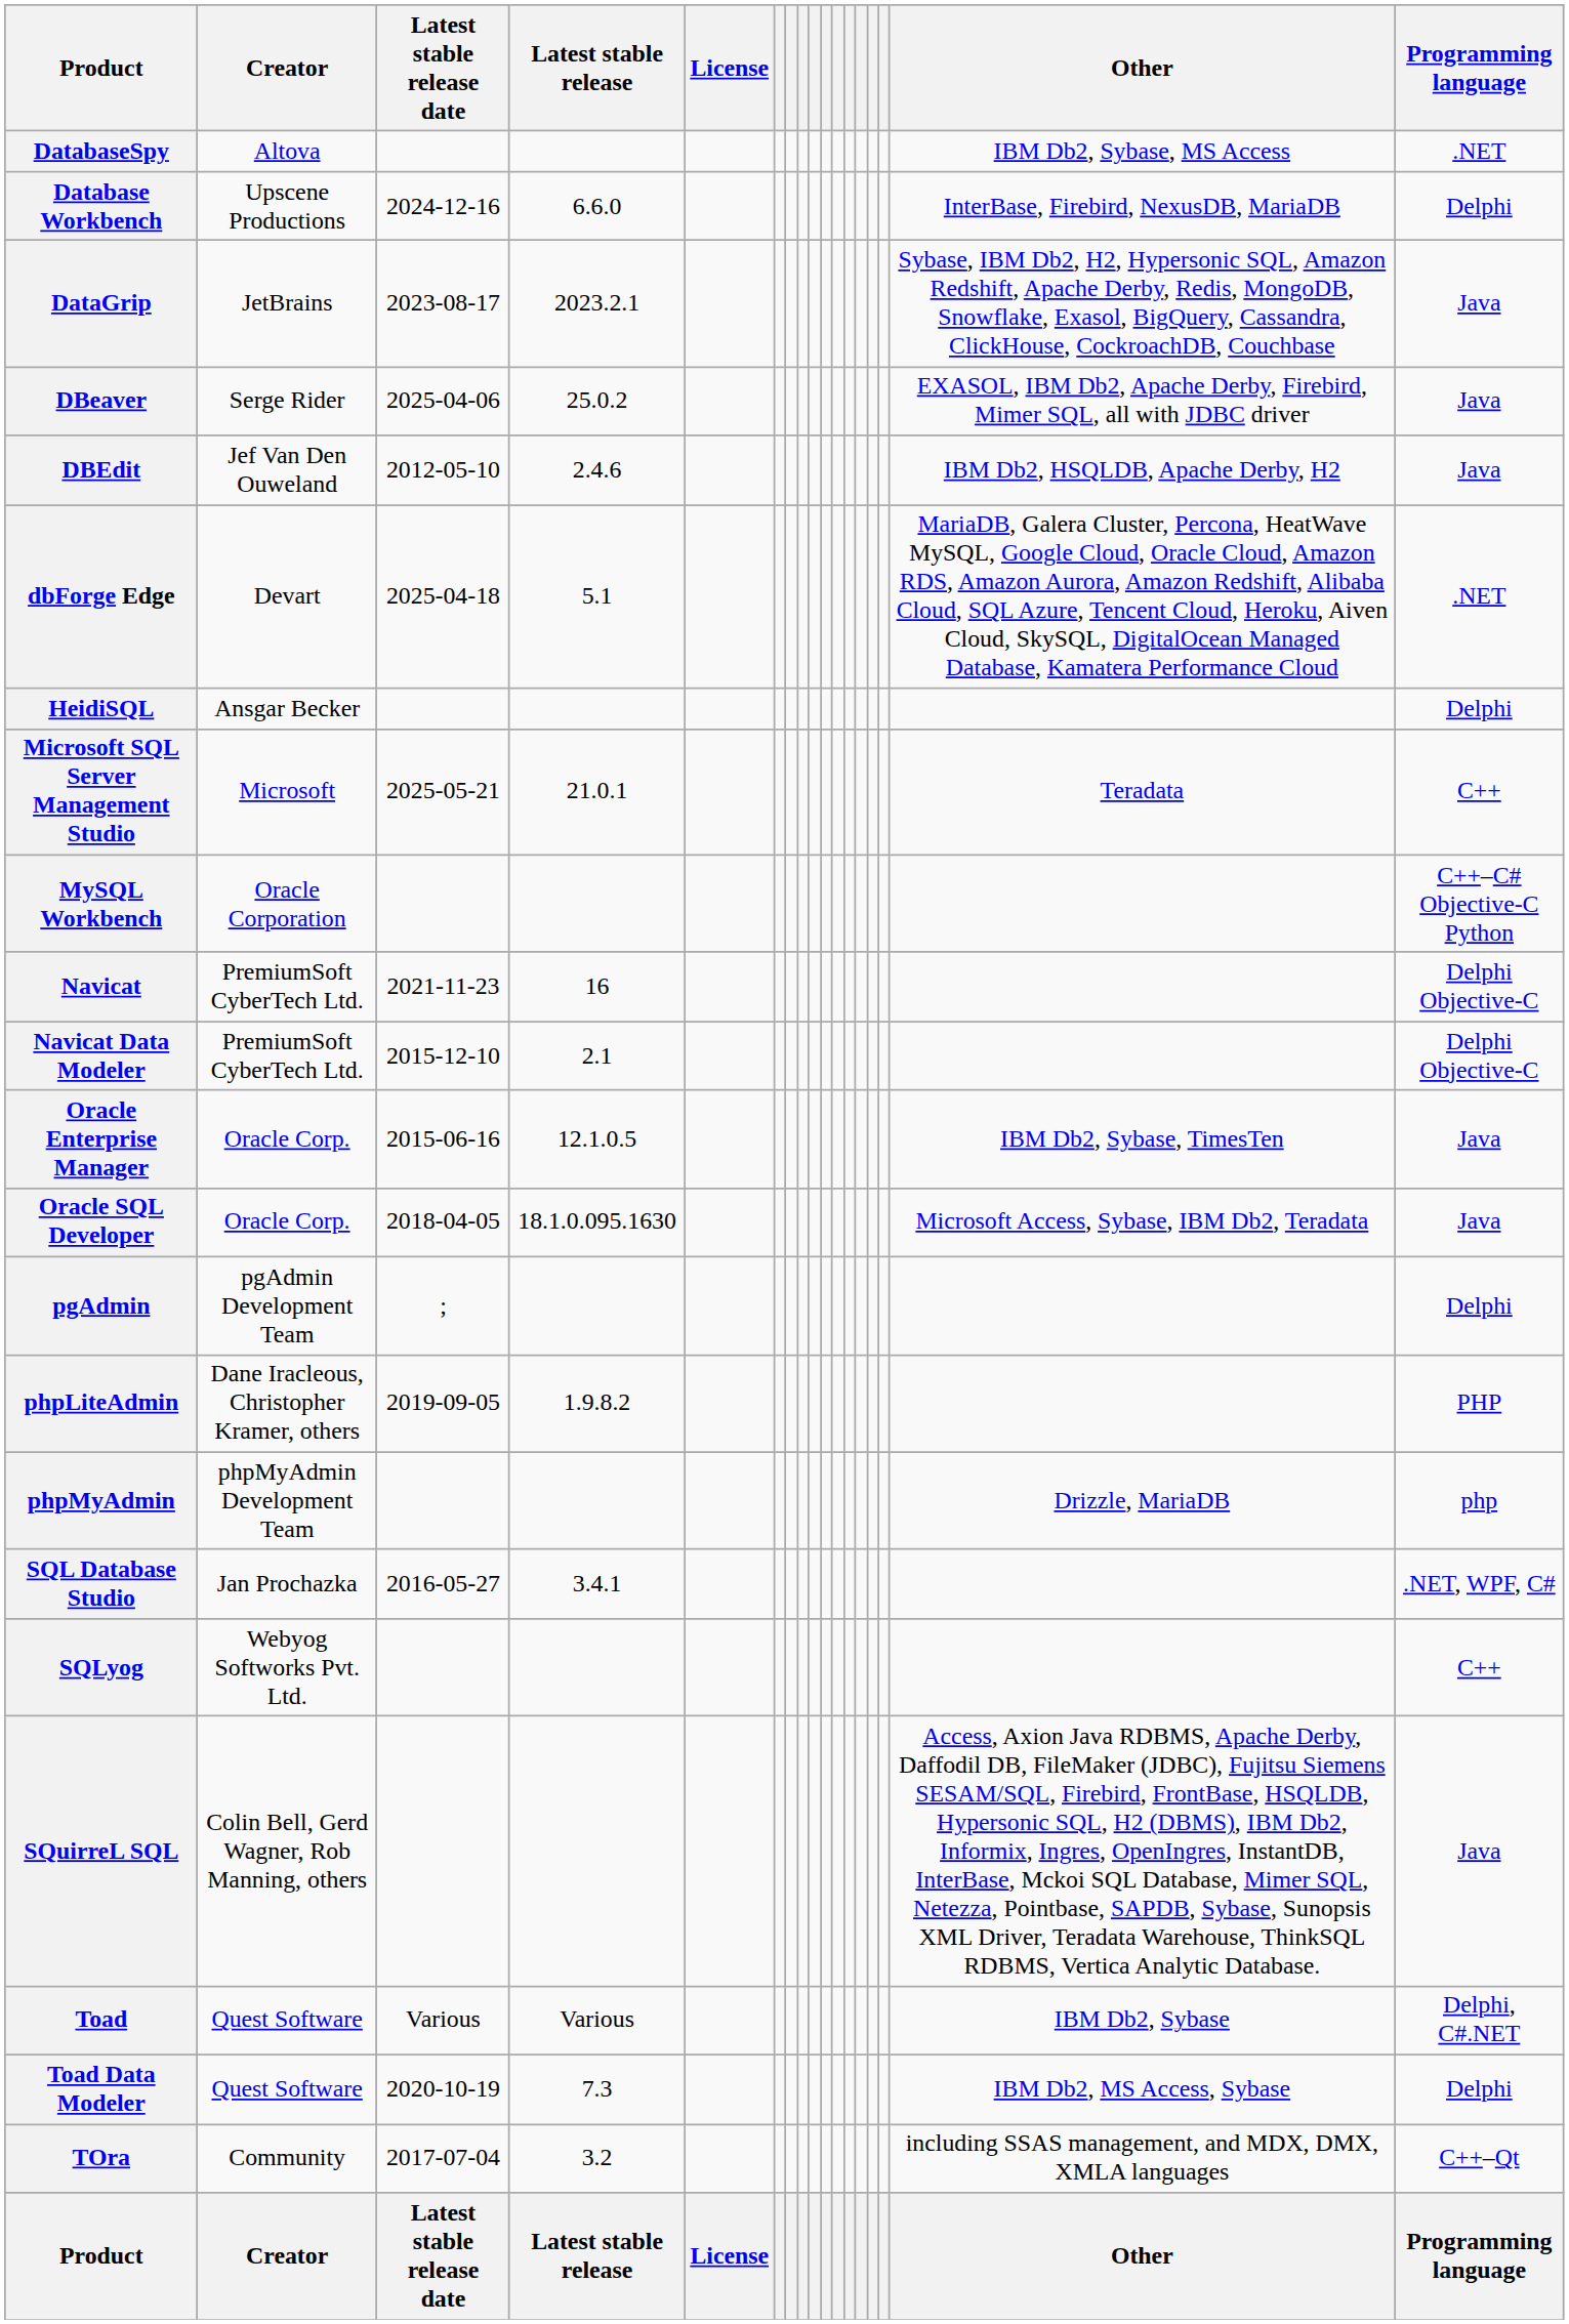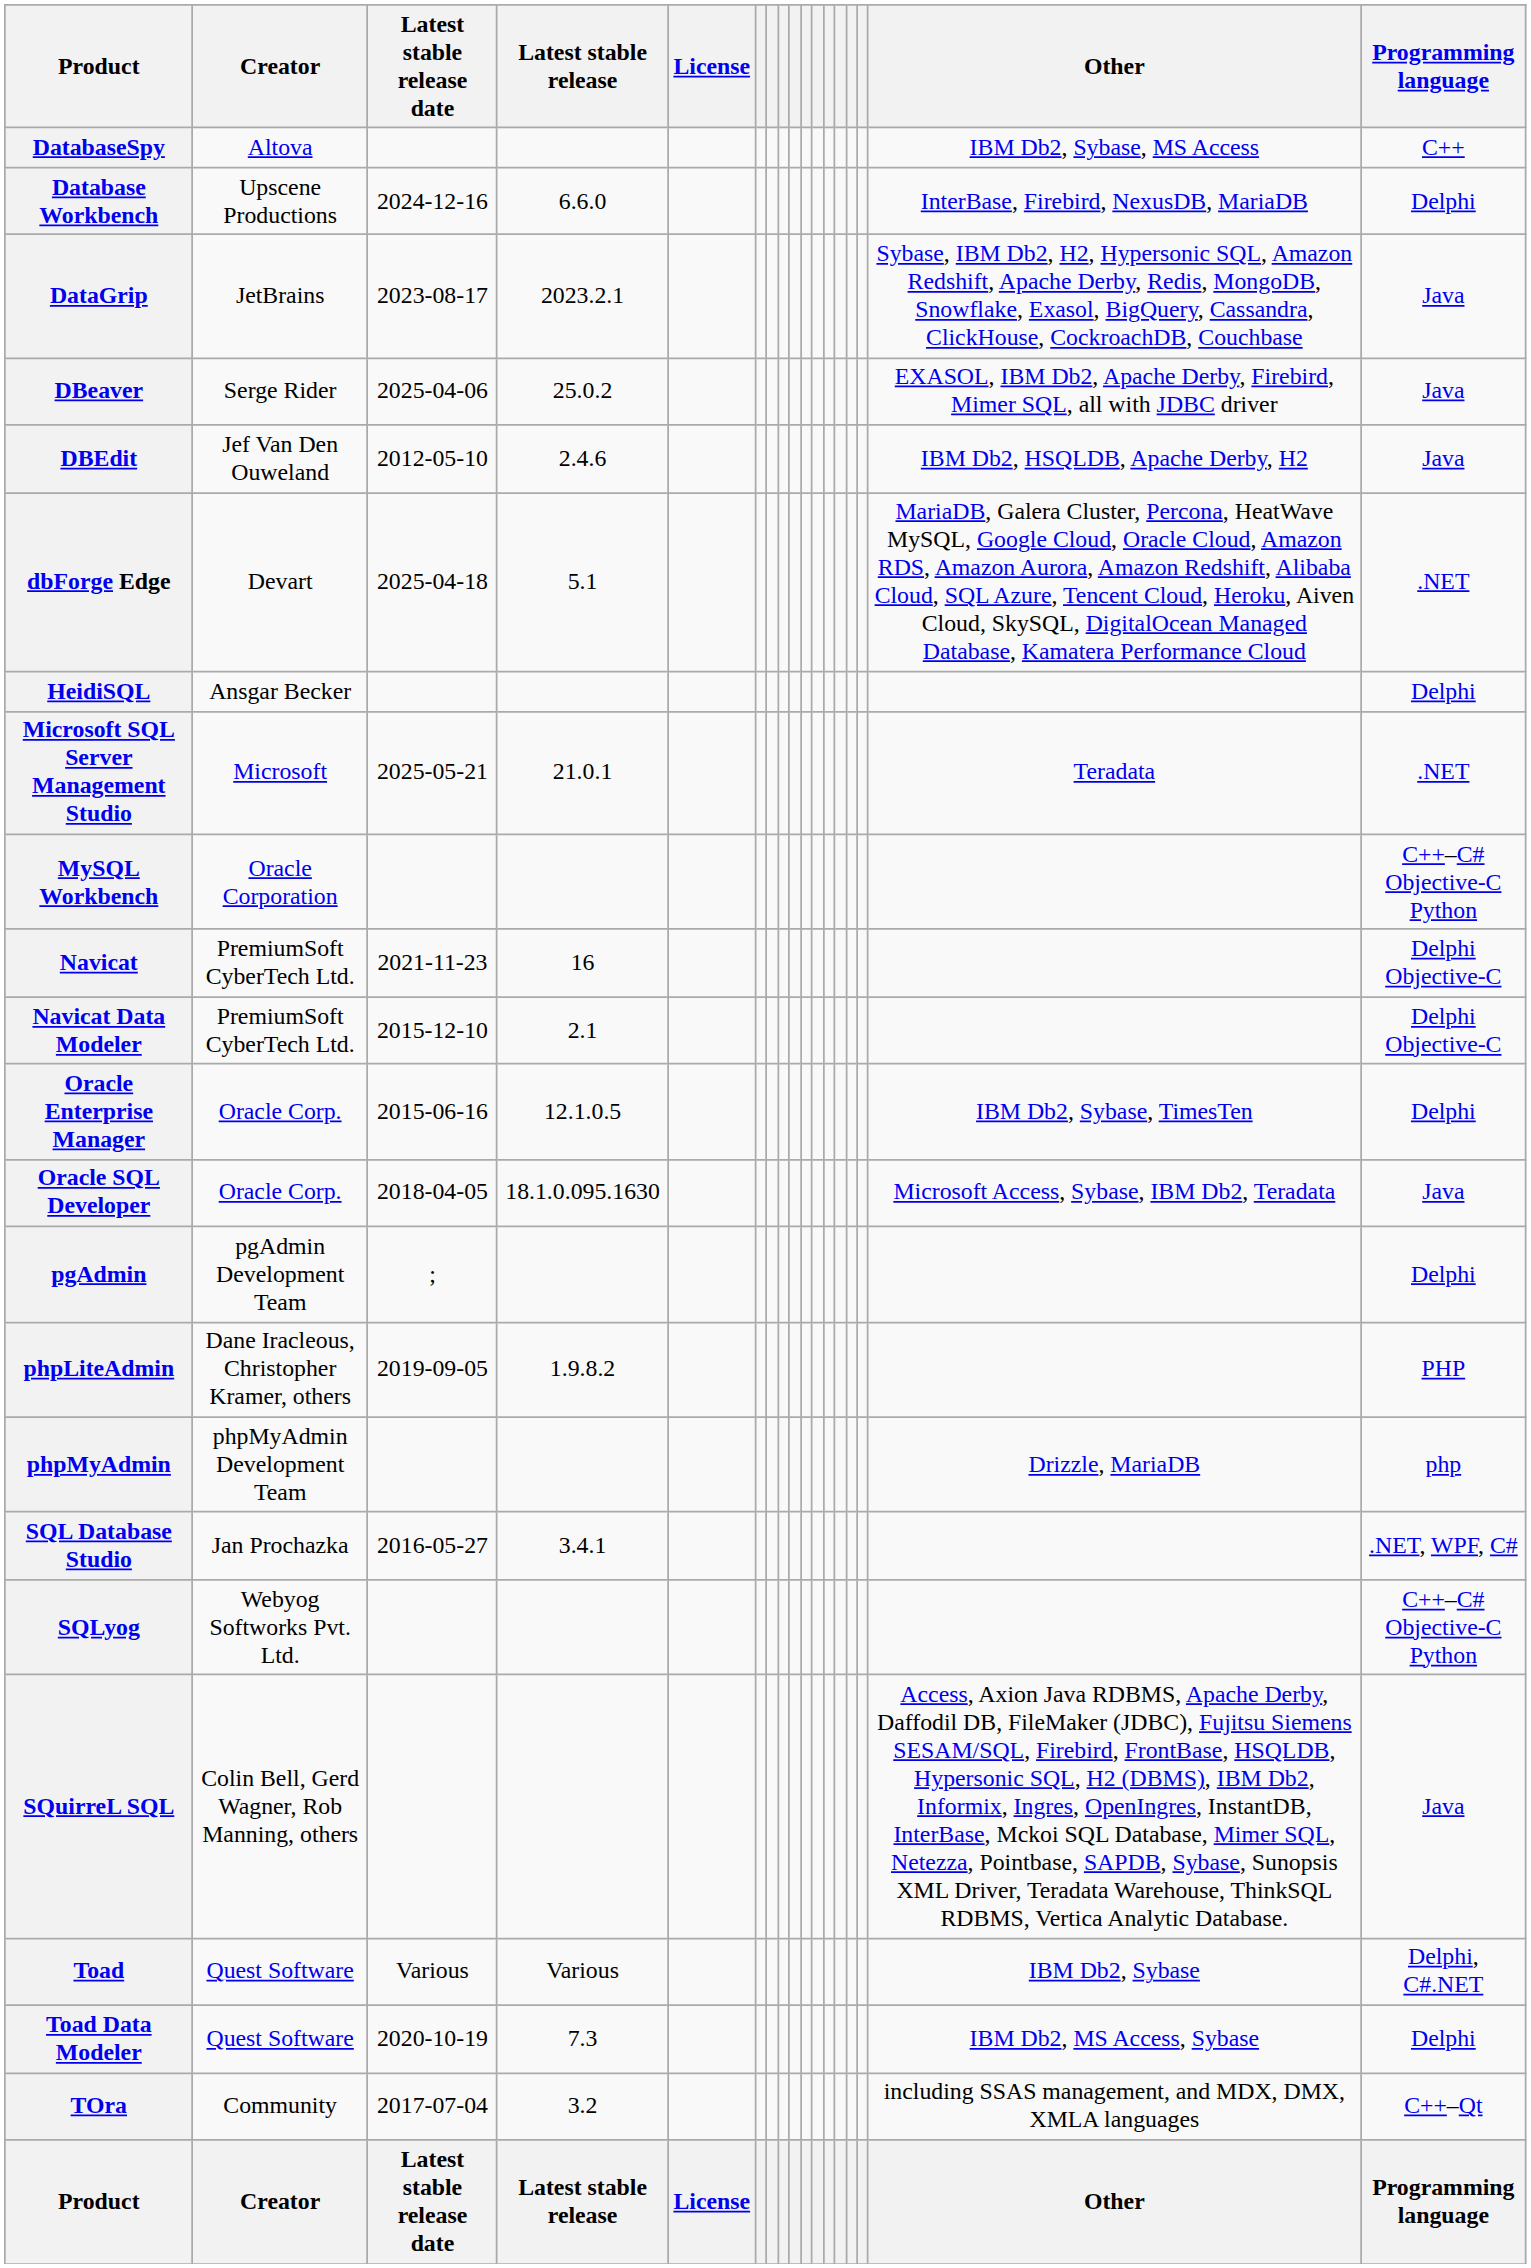 <table class="wikitable sortable sort-under" style="font-size: 85%; text-align: center">
 <tr style="background: #ececec;">
 <th>Product</th>
 <th>Creator</th>
 <th style="min-width: 60px">Latest stable release date</th>
 <th>Latest stable release</th>
 <th><a href='#'>License</a></th>
 <th></th>
 <th></th>
 <th></th>
 <th></th>
 <th></th>
 <th></th>
 <th></th>
 <th></th>
 <th></th>
 <th></th>
 <th>Other</th>
 <th><a href='#'>Programming language</a></th>
 </tr>
 <tr>
 <th><a href='#'>DatabaseSpy</a></th>
 <td><a href='#'>Altova</a></td>
 <td></td>
 <td></td>
 <td></td>
 <td></td>
 <td></td>
 <td></td>
 <td></td>
 <td></td>
 <td></td>
 <td></td>
 <td></td>
 <td></td>
 <td></td>
 <td><a href='#'>IBM Db2</a>, <a href='#'>Sybase</a>, <a href='#'>MS Access</a></td>
-<td><a href='#'>.NET</a></td>
+<td><a href='#'>C++</a></td>
 </tr>
 <tr>
 <th><a href='#'>Database Workbench</a></th>
 <td>Upscene Productions</td>
 <td>2024-12-16</td>
 <td>6.6.0</td>
 <td></td>
 <td></td>
 <td></td>
 <td></td>
 <td></td>
 <td></td>
 <td></td>
 <td></td>
 <td></td>
 <td></td>
 <td></td>
 <td><a href='#'>InterBase</a>, <a href='#'>Firebird</a>, <a href='#'>NexusDB</a>, <a href='#'>MariaDB</a></td>
 <td><a href='#'>Delphi</a></td>
 </tr>
 <tr>
 <th><a href='#'>DataGrip</a></th>
 <td>JetBrains</td>
 <td>2023-08-17</td>
 <td>2023.2.1</td>
 <td></td>
 <td></td>
 <td></td>
 <td></td>
 <td></td>
 <td></td>
 <td></td>
 <td></td>
 <td></td>
 <td></td>
 <td></td>
 <td><a href='#'>Sybase</a>, <a href='#'>IBM Db2</a>, <a href='#'>H2</a>, <a href='#'>Hypersonic SQL</a>, <a href='#'>Amazon Redshift</a>, <a href='#'>Apache Derby</a>, <a href='#'>Redis</a>, <a href='#'>MongoDB</a>, <a href='#'>Snowflake</a>, <a href='#'>Exasol</a>, <a href='#'>BigQuery</a>, <a href='#'>Cassandra</a>, <a href='#'>ClickHouse</a>, <a href='#'>CockroachDB</a>, <a href='#'>Couchbase</a></td>
 <td><a href='#'>Java</a></td>
 </tr>
 <tr>
 <th><a href='#'>DBeaver</a></th>
 <td>Serge Rider</td>
 <td>2025-04-06</td>
 <td>25.0.2</td>
 <td></td>
 <td></td>
 <td></td>
 <td></td>
 <td></td>
 <td></td>
 <td></td>
 <td></td>
 <td></td>
 <td></td>
 <td></td>
 <td><a href='#'>EXASOL</a>, <a href='#'>IBM Db2</a>, <a href='#'>Apache Derby</a>, <a href='#'>Firebird</a>, <a href='#'>Mimer SQL</a>, all with <a href='#'>JDBC</a> driver</td>
 <td><a href='#'>Java</a></td>
 </tr>
 <tr>
 <th><a href='#'>DBEdit</a></th>
 <td>Jef Van Den Ouweland</td>
 <td>2012-05-10</td>
 <td>2.4.6</td>
 <td></td>
 <td></td>
 <td></td>
 <td></td>
 <td></td>
 <td></td>
 <td></td>
 <td></td>
 <td></td>
 <td></td>
 <td></td>
 <td><a href='#'>IBM Db2</a>, <a href='#'>HSQLDB</a>, <a href='#'>Apache Derby</a>, <a href='#'>H2</a></td>
 <td><a href='#'>Java</a></td>
 </tr>
 <tr>
 <th><a href='#'>dbForge</a> Edge</th>
 <td>Devart</td>
 <td>2025-04-18</td>
 <td>5.1</td>
 <td></td>
 <td></td>
 <td></td>
 <td></td>
 <td></td>
 <td></td>
 <td></td>
 <td></td>
 <td></td>
 <td></td>
 <td></td>
 <td><a href='#'>MariaDB</a>, Galera Cluster, <a href='#'>Percona</a>, HeatWave MySQL, <a href='#'>Google Cloud</a>, <a href='#'>Oracle Cloud</a>, <a href='#'>Amazon RDS</a>, <a href='#'>Amazon Aurora</a>, <a href='#'>Amazon Redshift</a>, <a href='#'>Alibaba Cloud</a>, <a href='#'>SQL Azure</a>, <a href='#'>Tencent Cloud</a>, <a href='#'>Heroku</a>, Aiven Cloud, SkySQL, <a href='#'>DigitalOcean Managed Database</a>, <a href='#'>Kamatera Performance Cloud</a></td>
 <td><a href='#'>.NET</a></td>
 </tr>
 <tr>
 <th><a href='#'>HeidiSQL</a></th>
 <td>Ansgar Becker</td>
 <td></td>
 <td></td>
 <td></td>
 <td></td>
 <td></td>
 <td></td>
 <td></td>
 <td></td>
 <td></td>
 <td></td>
 <td></td>
 <td></td>
 <td></td>
 <td></td>
 <td><a href='#'>Delphi</a></td>
 </tr>
 <tr>
 <th><a href='#'>Microsoft SQL Server Management Studio</a></th>
 <td><a href='#'>Microsoft</a></td>
 <td>2025-05-21</td>
 <td>21.0.1</td>
 <td></td>
 <td></td>
 <td></td>
 <td></td>
 <td></td>
 <td></td>
 <td></td>
 <td></td>
 <td></td>
 <td></td>
 <td></td>
 <td><a href='#'>Teradata</a></td>
-<td><a href='#'>C++</a></td>
+<td><a href='#'>.NET</a></td>
 </tr>
 <tr>
 <th><a href='#'>MySQL Workbench</a></th>
 <td><a href='#'>Oracle Corporation</a></td>
 <td></td>
 <td></td>
 <td></td>
 <td></td>
 <td></td>
 <td></td>
 <td></td>
 <td></td>
 <td></td>
 <td></td>
 <td></td>
 <td></td>
 <td></td>
 <td></td>
 <td><a href='#'>C++</a>–<a href='#'>C#</a> <a href='#'>Objective-C</a> <a href='#'>Python</a></td>
 </tr>
 <tr>
 <th><a href='#'>Navicat</a></th>
 <td>PremiumSoft CyberTech Ltd.</td>
 <td>2021-11-23</td>
 <td>16</td>
 <td></td>
 <td></td>
 <td></td>
 <td></td>
 <td></td>
 <td></td>
 <td></td>
 <td></td>
 <td></td>
 <td></td>
 <td></td>
 <td></td>
 <td><a href='#'>Delphi</a> <a href='#'>Objective-C</a></td>
 </tr>
 <tr>
 <th><a href='#'>Navicat Data Modeler</a></th>
 <td>PremiumSoft CyberTech Ltd.</td>
 <td>2015-12-10</td>
 <td>2.1</td>
 <td></td>
 <td></td>
 <td></td>
 <td></td>
 <td></td>
 <td></td>
 <td></td>
 <td></td>
 <td></td>
 <td></td>
 <td></td>
 <td></td>
 <td><a href='#'>Delphi</a> <a href='#'>Objective-C</a></td>
 </tr>
 <tr>
 <th><a href='#'>Oracle Enterprise Manager</a></th>
 <td><a href='#'>Oracle Corp.</a></td>
 <td>2015-06-16</td>
 <td>12.1.0.5</td>
 <td></td>
 <td></td>
 <td></td>
 <td></td>
 <td></td>
 <td></td>
 <td></td>
 <td></td>
 <td></td>
 <td></td>
 <td></td>
 <td><a href='#'>IBM Db2</a>, <a href='#'>Sybase</a>, <a href='#'>TimesTen</a></td>
-<td><a href='#'>Java</a></td>
+<td><a href='#'>Delphi</a></td>
 </tr>
 <tr>
 <th><a href='#'>Oracle SQL Developer</a></th>
 <td><a href='#'>Oracle Corp.</a></td>
 <td>2018-04-05</td>
 <td>18.1.0.095.1630</td>
 <td></td>
 <td></td>
 <td></td>
 <td></td>
 <td></td>
 <td></td>
 <td></td>
 <td></td>
 <td></td>
 <td></td>
 <td></td>
 <td><a href='#'>Microsoft Access</a>, <a href='#'>Sybase</a>, <a href='#'>IBM Db2</a>, <a href='#'>Teradata</a></td>
 <td><a href='#'>Java</a></td>
 </tr>
 <tr>
 <th><a href='#'>pgAdmin</a></th>
 <td>pgAdmin Development Team</td>
 <td>; </td>
 <td></td>
 <td></td>
 <td></td>
 <td></td>
 <td></td>
 <td></td>
 <td></td>
 <td></td>
 <td></td>
 <td></td>
 <td></td>
 <td></td>
 <td></td>
 <td><a href='#'>Delphi</a></td>
 </tr>
 <tr>
 <th><a href='#'>phpLiteAdmin</a></th>
 <td>Dane Iracleous, Christopher Kramer, others</td>
 <td>2019-09-05</td>
 <td>1.9.8.2</td>
 <td></td>
 <td></td>
 <td></td>
 <td></td>
 <td></td>
 <td></td>
 <td></td>
 <td></td>
 <td></td>
 <td></td>
 <td></td>
 <td></td>
 <td><a href='#'>PHP</a></td>
 </tr>
 <tr>
 <th><a href='#'>phpMyAdmin</a></th>
 <td>phpMyAdmin Development Team</td>
 <td></td>
 <td></td>
 <td></td>
 <td></td>
 <td></td>
 <td></td>
 <td></td>
 <td></td>
 <td></td>
 <td></td>
 <td></td>
 <td></td>
 <td></td>
 <td><a href='#'>Drizzle</a>, <a href='#'>MariaDB</a></td>
 <td><a href='#'>php</a></td>
 </tr>
 <tr>
 <th><a href='#'>SQL Database Studio</a></th>
 <td>Jan Prochazka</td>
 <td>2016-05-27</td>
 <td>3.4.1</td>
 <td></td>
 <td></td>
 <td></td>
 <td></td>
 <td></td>
 <td></td>
 <td></td>
 <td></td>
 <td></td>
 <td></td>
 <td></td>
 <td></td>
 <td><a href='#'>.NET</a>, <a href='#'>WPF</a>, <a href='#'>C#</a></td>
 </tr>
 <tr>
 <th><a href='#'>SQLyog</a></th>
 <td>Webyog Softworks Pvt. Ltd.</td>
 <td></td>
 <td></td>
 <td></td>
 <td></td>
 <td></td>
 <td></td>
 <td></td>
 <td></td>
 <td></td>
 <td></td>
 <td></td>
 <td></td>
 <td></td>
 <td></td>
-<td><a href='#'>C++</a></td>
+<td><a href='#'>C++</a>–<a href='#'>C#</a> <a href='#'>Objective-C</a> <a href='#'>Python</a></td>
 </tr>
 <tr>
 <th><a href='#'>SQuirreL SQL</a></th>
 <td>Colin Bell, Gerd Wagner, Rob Manning, others</td>
 <td></td>
 <td></td>
 <td></td>
 <td></td>
 <td></td>
 <td></td>
 <td></td>
 <td></td>
 <td></td>
 <td></td>
 <td></td>
 <td></td>
 <td></td>
 <td><a href='#'>Access</a>, Axion Java RDBMS, <a href='#'>Apache Derby</a>, Daffodil DB, FileMaker (JDBC), <a href='#'>Fujitsu Siemens SESAM/SQL</a>, <a href='#'>Firebird</a>, <a href='#'>FrontBase</a>, <a href='#'>HSQLDB</a>, <a href='#'>Hypersonic SQL</a>, <a href='#'>H2 (DBMS)</a>, <a href='#'>IBM Db2</a>, <a href='#'>Informix</a>, <a href='#'>Ingres</a>, <a href='#'>OpenIngres</a>, InstantDB, <a href='#'>InterBase</a>, Mckoi SQL Database, <a href='#'>Mimer SQL</a>, <a href='#'>Netezza</a>, Pointbase, <a href='#'>SAPDB</a>, <a href='#'>Sybase</a>, Sunopsis XML Driver, Teradata Warehouse, ThinkSQL RDBMS, Vertica Analytic Database.</td>
 <td><a href='#'>Java</a></td>
 </tr>
 <tr>
 <th><a href='#'>Toad</a></th>
 <td><a href='#'>Quest Software</a></td>
 <td>Various</td>
 <td>Various</td>
 <td></td>
 <td></td>
 <td></td>
 <td></td>
 <td></td>
 <td></td>
 <td></td>
 <td></td>
 <td></td>
 <td></td>
 <td></td>
 <td><a href='#'>IBM Db2</a>, <a href='#'>Sybase</a></td>
 <td><a href='#'>Delphi</a>, <a href='#'>C#.NET</a></td>
 </tr>
 <tr>
 <th><a href='#'>Toad Data Modeler</a></th>
 <td><a href='#'>Quest Software</a></td>
 <td>2020-10-19</td>
 <td>7.3</td>
 <td></td>
 <td></td>
 <td></td>
 <td></td>
 <td></td>
 <td></td>
 <td></td>
 <td></td>
 <td></td>
 <td></td>
 <td></td>
 <td><a href='#'>IBM Db2</a>, <a href='#'>MS Access</a>, <a href='#'>Sybase</a></td>
 <td><a href='#'>Delphi</a></td>
 </tr>
 <tr>
 <th><a href='#'>TOra</a></th>
 <td>Community</td>
 <td>2017-07-04</td>
 <td>3.2</td>
 <td></td>
 <td></td>
 <td></td>
 <td></td>
 <td></td>
 <td></td>
 <td></td>
 <td></td>
 <td></td>
 <td></td>
 <td></td>
 <td>including SSAS management, and MDX, DMX, XMLA languages</td>
 <td><a href='#'>C++</a>–<a href='#'>Qt</a></td>
 </tr>
 <tr style="background: #ececec;">
 <th>Product</th>
 <th>Creator</th>
 <th style="min-width: 60px">Latest stable release date</th>
 <th>Latest stable release</th>
 <th><a href='#'>License</a></th>
 <th></th>
 <th></th>
 <th></th>
 <th></th>
 <th></th>
 <th></th>
 <th></th>
 <th></th>
 <th></th>
 <th></th>
 <th>Other</th>
 <th>Programming language</th>
 </tr>
 </table>
